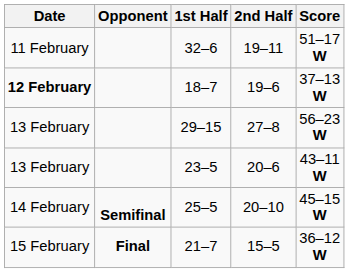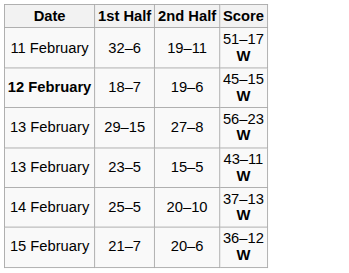 <table class="wikitable" style="text-align:center;">
 <tr>
 <th>Date</th>
-<th>Opponent</th>
 <th>1st Half</th>
 <th>2nd Half</th>
 <th>Score</th>
 </tr>
 <tr>
 <td>11 February</td>
-<td></td>
 <td>32–6</td>
 <td>19–11</td>
 <td>51–17<br><strong>W</strong></td>
 </tr>
 <tr>
 <td><strong>12 February</strong></td>
-<td></td>
 <td>18–7</td>
 <td>19–6</td>
-<td>37–13<br><strong>W</strong></td>
+<td>45–15<br><strong>W</strong></td>
 </tr>
 <tr>
 <td>13 February</td>
-<td></td>
 <td>29–15</td>
 <td>27–8</td>
 <td>56–23<br><strong>W</strong></td>
 </tr>
 <tr>
 <td>13 February</td>
-<td></td>
 <td>23–5</td>
-<td>20–6</td>
+<td>15–5</td>
 <td>43–11<br><strong>W</strong></td>
 </tr>
 <tr>
 <td>14 February</td>
-<td><br><strong>Semifinal</strong></td>
 <td>25–5</td>
 <td>20–10</td>
-<td>45–15<br><strong>W</strong></td>
+<td>37–13<br><strong>W</strong></td>
 </tr>
 <tr>
 <td>15 February</td>
-<td><strong>Final</strong></td>
 <td>21–7</td>
-<td>15–5</td>
+<td>20–6</td>
 <td>36–12<br><strong>W</strong><br></td>
 </tr>
 </table>
